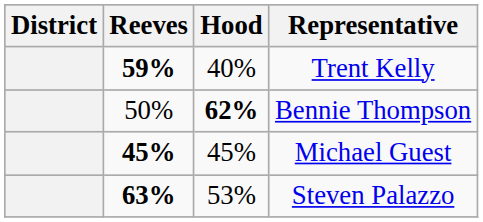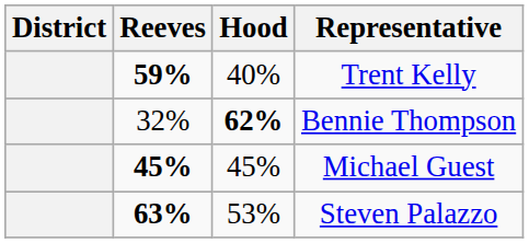 <table class=wikitable>
 <tr>
 <th>District</th>
 <th>Reeves</th>
 <th>Hood</th>
 <th>Representative</th>
 </tr>
 <tr align=center>
 <th></th>
 <td><strong>59%</strong></td>
 <td>40%</td>
 <td><a href='#'>Trent Kelly</a></td>
 </tr>
 <tr align=center>
 <th></th>
-<td>50%</td>
+<td>32%</td>
 <td><strong>62%</strong></td>
 <td><a href='#'>Bennie Thompson</a></td>
 </tr>
 <tr align=center>
 <th></th>
 <td><strong>45%</strong></td>
 <td>45%</td>
 <td><a href='#'>Michael Guest</a></td>
 </tr>
 <tr align=center>
 <th></th>
 <td><strong>63%</strong></td>
 <td>53%</td>
 <td><a href='#'>Steven Palazzo</a></td>
 </tr>
 </table>
